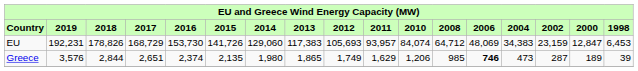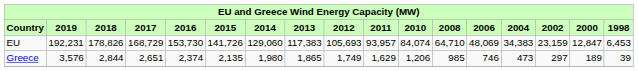 <table class="wikitable" style="text-align:right;">
 <tr>
 <th colspan="23" style="text-align:center; background:#cfb;">EU and Greece Wind Energy Capacity (MW)</th>
 </tr>
 <tr>
 <th style="background:#cfb;">Country</th>
 <th style="background:#cfb;">2019</th>
 <th style="background:#cfb;">2018</th>
 <th style="background:#cfb;">2017</th>
 <th style="background:#cfb;">2016</th>
 <th style="background:#cfb;">2015</th>
 <th style="background:#cfb;">2014</th>
 <th style="background:#cfb;">2013</th>
 <th style="background:#cfb;">2012</th>
 <th style="background:#cfb;">2011</th>
 <th style="background:#cfb;">2010</th>
 <th style="background:#cfb;">2008</th>
 <th style="background:#cfb;">2006</th>
 <th style="background:#cfb;">2004</th>
 <th style="background:#cfb;">2002</th>
 <th style="background:#cfb;">2000</th>
 <th style="background:#cfb;">1998</th>
 </tr>
 <tr>
 <td align=left>EU</td>
 <td>192,231</td>
 <td>178,826</td>
 <td>168,729</td>
 <td>153,730</td>
 <td>141,726</td>
 <td>129,060</td>
 <td>117,383</td>
 <td>105,693</td>
 <td>93,957</td>
 <td>84,074</td>
-<td>64,712</td>
+<td>64,710</td>
 <td>48,069</td>
 <td>34,383</td>
 <td>23,159</td>
 <td>12,847</td>
 <td>6,453</td>
 </tr>
 <tr>
 <td align=left><a href='#'>Greece</a></td>
 <td>3,576</td>
 <td>2,844</td>
 <td>2,651</td>
 <td>2,374</td>
 <td>2,135</td>
 <td>1,980</td>
 <td>1,865</td>
 <td>1,749</td>
 <td>1,629</td>
 <td>1,206</td>
 <td>985</td>
-<td><strong>746</strong></td>
+<td>746</td>
 <td>473</td>
-<td>287</td>
+<td>297</td>
 <td>189</td>
 <td>39</td>
 </tr>
 <tr>
 </tr>
 </table>
